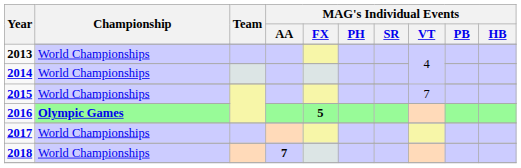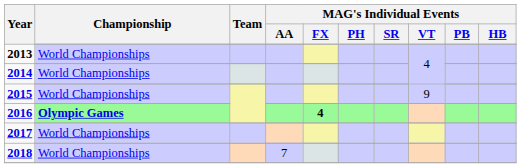 <table class="wikitable sortable" style="text-align:center; font-size:100%;">
 <tr>
 <th rowspan="2" width=6% class=unsortable>Year</th>
 <th rowspan="2" width=38% class=unsortable>Championship</th>
 <th rowspan="2" width=7% class=unsortable>Team</th>
 <th colspan="7" width=49% class=unsortable>MAG's Individual Events</th>
 </tr>
 <tr>
 <th class=unsortable>AA</th>
 <th class=unsortable><a href='#'>FX</a></th>
 <th class=unsortable><a href='#'>PH</a></th>
 <th class=unsortable><a href='#'>SR</a></th>
 <th class=unsortable><a href='#'>VT</a></th>
 <th class=unsortable><a href='#'>PB</a></th>
 <th class=unsortable><a href='#'>HB</a></th>
 </tr>
 <tr>
 <td rowspan="2" align=center><strong>2013</strong></td>
 </tr>
 <tr bgcolor=#CCCCFF>
 <td align=left><a href='#'>World Championships</a></td>
 <td></td>
 <td></td>
 <td style="background:#F7F6A8"></td>
 <td></td>
 <td></td>
 <td rowspan="4">4</td>
 <td></td>
 <td></td>
 </tr>
 <tr>
 <td rowspan="2" align=center><strong><a href='#'>2014</a></strong></td>
 </tr>
 <tr bgcolor=#CCCCFF>
 <td align=left><a href='#'>World Championships</a></td>
 <td style="background:#DCE5E5"></td>
 <td></td>
 <td style="background:#DCE5E5"></td>
 <td></td>
 <td></td>
 <td></td>
 <td></td>
 </tr>
 <tr>
 <td rowspan="2" align=center><strong><a href='#'>2015</a></strong></td>
 </tr>
 <tr bgcolor=#CCCCFF>
 <td align=left><a href='#'>World Championships</a></td>
 <td rowspan="3" style="background:#F7F6A8"></td>
 <td></td>
 <td style="background:#F7F6A8"></td>
 <td></td>
 <td></td>
-<td>7</td>
+<td>9</td>
 <td></td>
 <td></td>
 </tr>
 <tr>
 <td rowspan="2" align=center><strong><a href='#'>2016</a></strong></td>
 </tr>
 <tr bgcolor=98FB98>
 <td align=left><strong><a href='#'>Olympic Games</a></strong></td>
 <td></td>
-<td><strong>5</strong></td>
+<td><strong>4</strong></td>
 <td></td>
 <td></td>
 <td style="background:#FFDAB9;"></td>
 <td></td>
 <td></td>
 </tr>
 <tr>
 <td rowspan="2" align=center><strong><a href='#'>2017</a></strong></td>
 </tr>
 <tr bgcolor=#CCCCFF>
 <td align=left><a href='#'>World Championships</a></td>
 <td></td>
 <td style="background:#FFDAB9;"></td>
 <td style="background:#F7F6A8"></td>
 <td></td>
 <td></td>
 <td style="background:#F7F6A8"></td>
 <td></td>
 <td></td>
 </tr>
 <tr>
 <td rowspan="2" align=center><strong><a href='#'>2018</a></strong></td>
 </tr>
 <tr bgcolor=#CCCCFF>
 <td align=left><a href='#'>World Championships</a></td>
 <td style="background:#FFDAB9;"></td>
-<td><strong>7</strong></td>
+<td>7</td>
 <td style="background:#DCE5E5"></td>
 <td></td>
 <td></td>
 <td style="background:#FFDAB9;"></td>
 <td></td>
 <td></td>
 </tr>
 <tr>
 </tr>
 </table>
